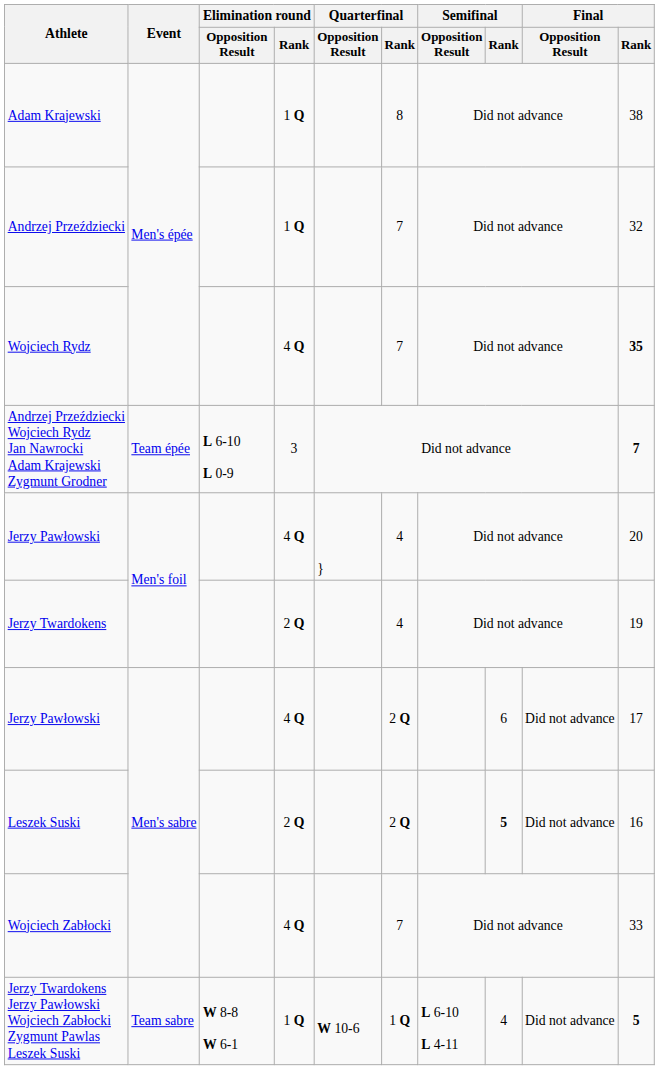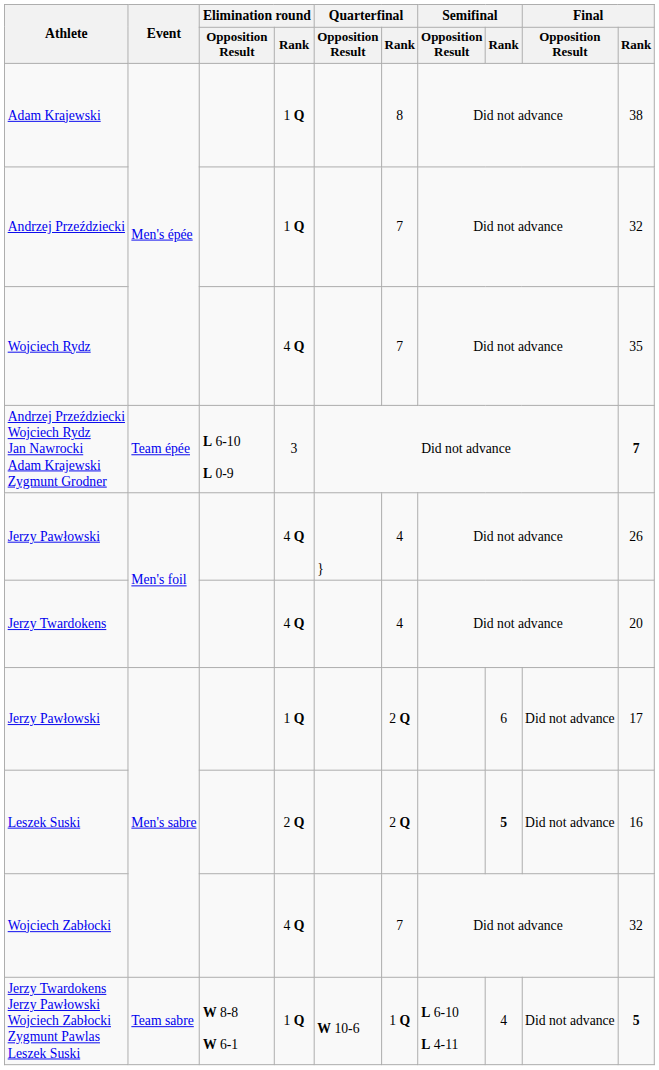 <table class="wikitable" style="font-size:90%;">
 <tr>
 <th rowspan="2">Athlete</th>
 <th rowspan="2">Event</th>
 <th colspan="2">Elimination round</th>
 <th colspan="2">Quarterfinal</th>
 <th colspan="2">Semifinal</th>
 <th colspan=2>Final</th>
 </tr>
 <tr style="font-size:95%">
 <th>Opposition<br>Result</th>
 <th>Rank</th>
 <th>Opposition<br>Result</th>
 <th>Rank</th>
 <th>Opposition<br>Result</th>
 <th>Rank</th>
 <th>Opposition<br>Result</th>
 <th>Rank</th>
 </tr>
 <tr align=center>
 <td align=left><a href='#'>Adam Krajewski</a></td>
 <td align=left rowspan=3><a href='#'>Men's épée</a></td>
 <td align=left><br><br><br><br><br><br></td>
 <td>1 <strong>Q</strong></td>
 <td align=left><br><br><br><br><br><br></td>
 <td>8</td>
 <td colspan=3>Did not advance</td>
 <td>38</td>
 </tr>
 <tr align=center>
 <td align=left><a href='#'>Andrzej Przeździecki</a></td>
 <td align=left><br><br><br><br><br><br></td>
 <td>1 <strong>Q</strong></td>
 <td align=left><br><br><br><br><br><br><br></td>
 <td>7</td>
 <td colspan=3>Did not advance</td>
 <td>32</td>
 </tr>
 <tr align=center>
 <td align=left><a href='#'>Wojciech Rydz</a></td>
 <td align=left><br><br><br><br><br><br></td>
 <td>4 <strong>Q</strong></td>
 <td align=left><br><br><br><br><br><br><br></td>
 <td>7</td>
 <td colspan=3>Did not advance</td>
-<td><strong>35</strong></td>
+<td>35</td>
 </tr>
 <tr align=center>
 <td align=left><a href='#'>Andrzej Przeździecki</a><br><a href='#'>Wojciech Rydz</a><br><a href='#'>Jan Nawrocki</a><br><a href='#'>Adam Krajewski</a><br><a href='#'>Zygmunt Grodner</a></td>
 <td align=left><a href='#'>Team épée</a></td>
 <td align=left><br> <strong>L</strong> 6-10<br><br> <strong>L</strong> 0-9</td>
 <td>3</td>
 <td colspan=5>Did not advance</td>
 <td><strong>7</strong></td>
 </tr>
 <tr align=center>
 <td align=left><a href='#'>Jerzy Pawłowski</a></td>
 <td align=left rowspan=2><a href='#'>Men's foil</a></td>
 <td align=left><br><br><br><br><br></td>
 <td>4 <strong>Q</strong></td>
 <td align=left><br><br><br><br>}</td>
 <td>4</td>
 <td colspan=3>Did not advance</td>
-<td>20</td>
+<td>26</td>
 </tr>
 <tr align=center>
 <td align=left><a href='#'>Jerzy Twardokens</a></td>
 <td align=left><br><br><br><br><br></td>
-<td>2 <strong>Q</strong></td>
+<td>4 <strong>Q</strong></td>
 <td align=left><br><br><br><br><br></td>
 <td>4</td>
 <td colspan=3>Did not advance</td>
-<td>19</td>
+<td>20</td>
 </tr>
 <tr align=center>
 <td align=left><a href='#'>Jerzy Pawłowski</a></td>
 <td align=left rowspan=3><a href='#'>Men's sabre</a></td>
 <td align=left><br><br><br><br><br><br></td>
-<td>4 <strong>Q</strong></td>
+<td>1 <strong>Q</strong></td>
 <td align=left><br><br><br><br><br><br></td>
 <td>2 <strong>Q</strong></td>
 <td align=left><br><br><br><br></td>
 <td>6</td>
 <td colspan=1>Did not advance</td>
 <td>17</td>
 </tr>
 <tr align=center>
 <td align=left><a href='#'>Leszek Suski</a></td>
 <td align=left><br><br><br><br><br><br></td>
 <td>2 <strong>Q</strong></td>
 <td align=left><br><br><br><br><br><br></td>
 <td>2 <strong>Q</strong></td>
 <td align=left><br><br><br><br></td>
 <td><strong>5</strong></td>
 <td colspan=1>Did not advance</td>
 <td>16</td>
 </tr>
 <tr align=center>
 <td align=left><a href='#'>Wojciech Zabłocki</a></td>
 <td align=left><br><br><br><br><br><br></td>
 <td>4 <strong>Q</strong></td>
 <td align=left><br><br><br><br><br><br></td>
 <td>7</td>
 <td colspan=3>Did not advance</td>
-<td>33</td>
+<td>32</td>
 </tr>
 <tr align=center>
 <td align=left><a href='#'>Jerzy Twardokens</a><br><a href='#'>Jerzy Pawłowski</a><br><a href='#'>Wojciech Zabłocki</a><br><a href='#'>Zygmunt Pawlas</a><br><a href='#'>Leszek Suski</a></td>
 <td align=left><a href='#'>Team sabre</a></td>
 <td align=left><br> <strong>W</strong> 8-8<br><br> <strong>W</strong> 6-1</td>
 <td>1 <strong>Q</strong></td>
 <td align=left><br> <strong>W</strong> 10-6</td>
 <td>1 <strong>Q</strong></td>
 <td align=left><br> <strong>L</strong> 6-10<br><br> <strong>L</strong> 4-11</td>
 <td>4</td>
 <td colspan=1>Did not advance</td>
 <td><strong>5</strong></td>
 </tr>
 </table>
